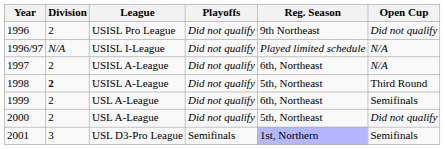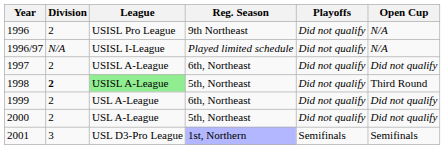 <table class="wikitable">
 <tr>
 <th>Year</th>
 <th>Division</th>
 <th>League</th>
+<th>Reg. Season</th>
 <th>Playoffs</th>
-<th>Reg. Season</th>
 <th>Open Cup</th>
 </tr>
 <tr>
 <td>1996</td>
 <td>2</td>
 <td>USISL Pro League</td>
-<td><em>Did not qualify</em></td>
 <td>9th Northeast</td>
 <td><em>Did not qualify</em></td>
+<td><em>N/A</em></td>
 </tr>
 <tr>
 <td>1996/97</td>
 <td><em>N/A</em></td>
 <td>USISL I-League</td>
+<td><em>Played limited schedule</em></td>
 <td><em>Did not qualify</em></td>
-<td><em>Played limited schedule</em></td>
 <td><em>N/A</em></td>
 </tr>
 <tr>
 <td>1997</td>
 <td>2</td>
 <td>USISL A-League</td>
+<td>6th, Northeast</td>
 <td><em>Did not qualify</em></td>
-<td>6th, Northeast</td>
-<td><em>N/A</em></td>
+<td><em>Did not qualify</em></td>
 </tr>
 <tr>
 <td>1998</td>
 <td><strong>2</strong></td>
-<td>USISL A-League</td>
+<td style="background: lightgreen;">USISL A-League</td>
+<td>5th, Northeast</td>
 <td><em>Did not qualify</em></td>
-<td>5th, Northeast</td>
 <td>Third Round</td>
 </tr>
 <tr>
 <td>1999</td>
 <td>2</td>
 <td>USL A-League</td>
+<td>6th, Northeast</td>
 <td><em>Did not qualify</em></td>
-<td>6th, Northeast</td>
-<td>Semifinals</td>
+<td><em>Did not qualify</em></td>
 </tr>
 <tr>
 <td>2000</td>
 <td>2</td>
 <td>USL A-League</td>
+<td>5th, Northeast</td>
 <td><em>Did not qualify</em></td>
-<td>5th, Northeast</td>
 <td><em>Did not qualify</em></td>
 </tr>
 <tr>
 <td>2001</td>
 <td>3</td>
 <td>USL D3-Pro League</td>
+<td bgcolor="B3B7FF">1st, Northern</td>
 <td>Semifinals</td>
-<td bgcolor="B3B7FF">1st, Northern</td>
 <td>Semifinals</td>
 </tr>
 </table>
